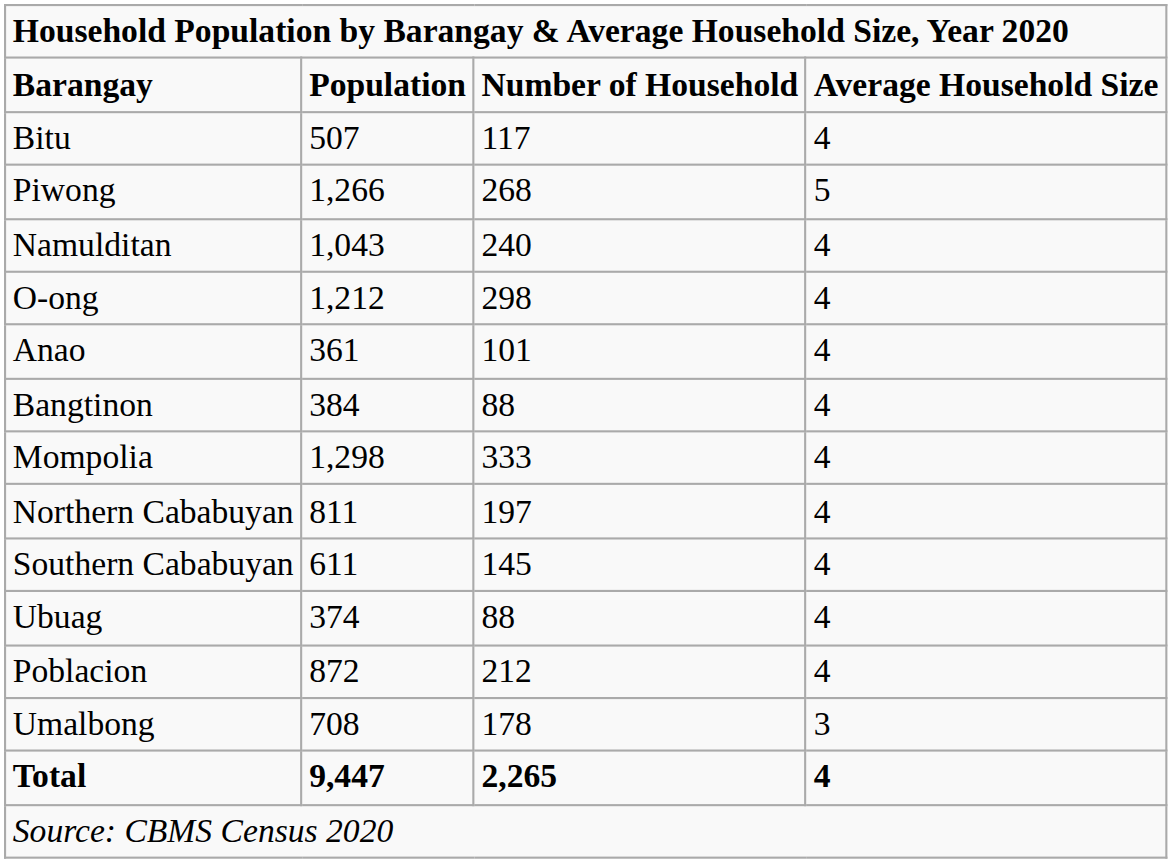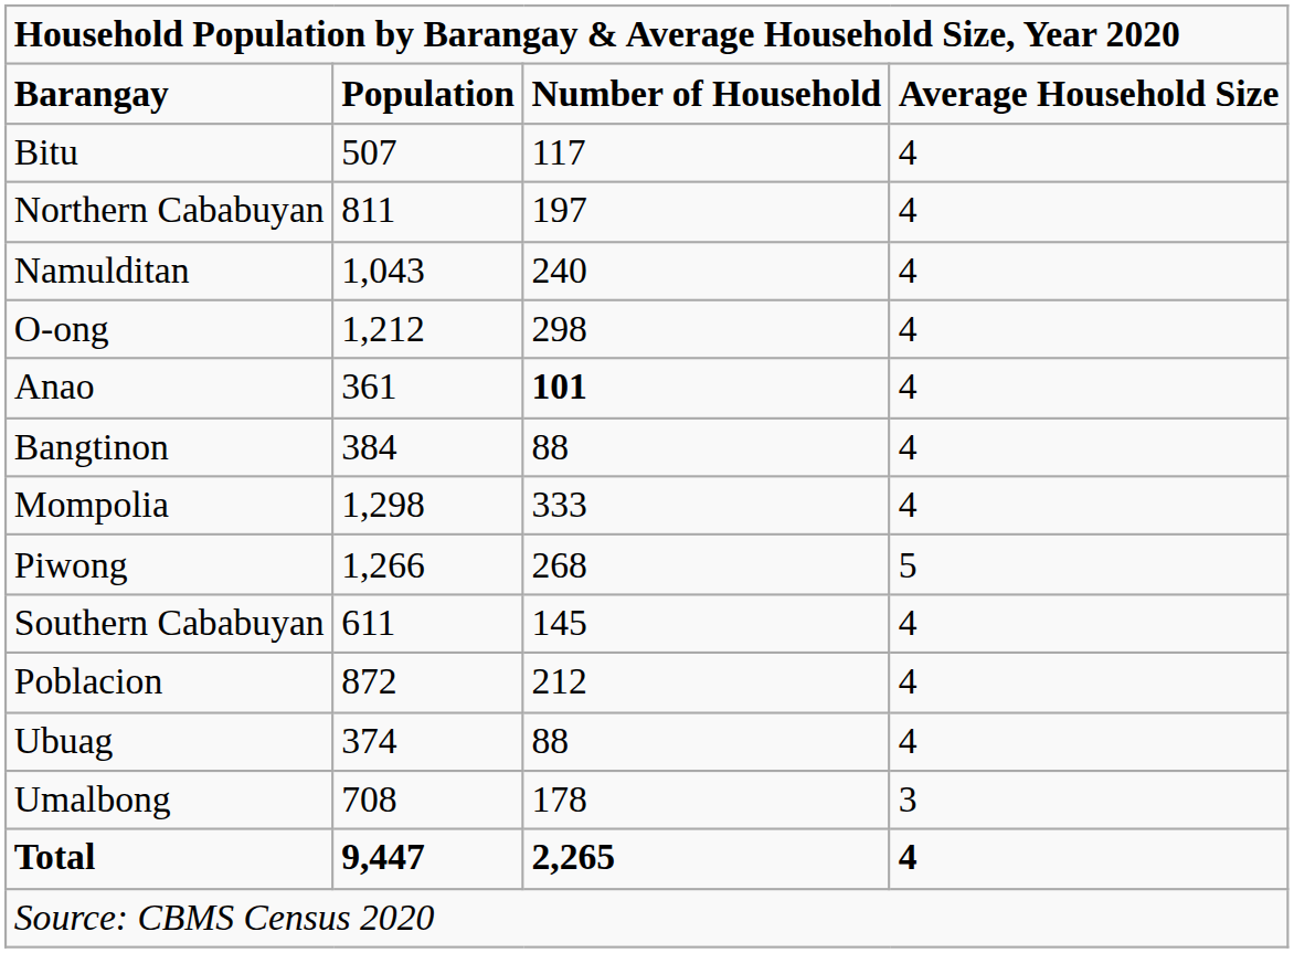 <table class="wikitable">
 <tr>
 <td colspan="4"><strong>Household Population  by Barangay & Average Household Size, Year 2020</strong></td>
 </tr>
 <tr>
 <td><strong>Barangay</strong></td>
 <td><strong>Population</strong></td>
 <td><strong>Number of Household</strong></td>
 <td><strong>Average Household Size</strong></td>
 </tr>
 <tr>
 <td>Bitu</td>
 <td>507</td>
 <td>117</td>
 <td>4</td>
 </tr>
 <tr>
-<td>Piwong</td>
-<td>1,266</td>
-<td>268</td>
-<td>5</td>
+<td>Northern Cababuyan</td>
+<td>811</td>
+<td>197</td>
+<td>4</td>
 </tr>
 <tr>
 <td>Namulditan</td>
 <td>1,043</td>
 <td>240</td>
 <td>4</td>
 </tr>
 <tr>
 <td>O-ong</td>
 <td>1,212</td>
 <td>298</td>
 <td>4</td>
 </tr>
 <tr>
 <td>Anao</td>
 <td>361</td>
-<td>101</td>
+<td><strong>101</strong></td>
 <td>4</td>
 </tr>
 <tr>
 <td>Bangtinon</td>
 <td>384</td>
 <td>88</td>
 <td>4</td>
 </tr>
 <tr>
 <td>Mompolia</td>
 <td>1,298</td>
 <td>333</td>
 <td>4</td>
 </tr>
 <tr>
-<td>Northern Cababuyan</td>
-<td>811</td>
-<td>197</td>
-<td>4</td>
+<td>Piwong</td>
+<td>1,266</td>
+<td>268</td>
+<td>5</td>
 </tr>
 <tr>
 <td>Southern Cababuyan</td>
 <td>611</td>
 <td>145</td>
 <td>4</td>
 </tr>
 <tr>
+<td>Poblacion</td>
+<td>872</td>
+<td>212</td>
+<td>4</td>
+</tr>
+<tr>
 <td>Ubuag</td>
 <td>374</td>
 <td>88</td>
-<td>4</td>
-</tr>
-<tr>
-<td>Poblacion</td>
-<td>872</td>
-<td>212</td>
 <td>4</td>
 </tr>
 <tr>
 <td>Umalbong</td>
 <td>708</td>
 <td>178</td>
 <td>3</td>
 </tr>
 <tr>
 <td><strong>Total</strong></td>
 <td><strong>9,447</strong></td>
 <td><strong>2,265</strong></td>
 <td><strong>4</strong></td>
 </tr>
 <tr>
 <td colspan="4"><em>Source:  CBMS Census 2020</em></td>
 </tr>
 </table>
